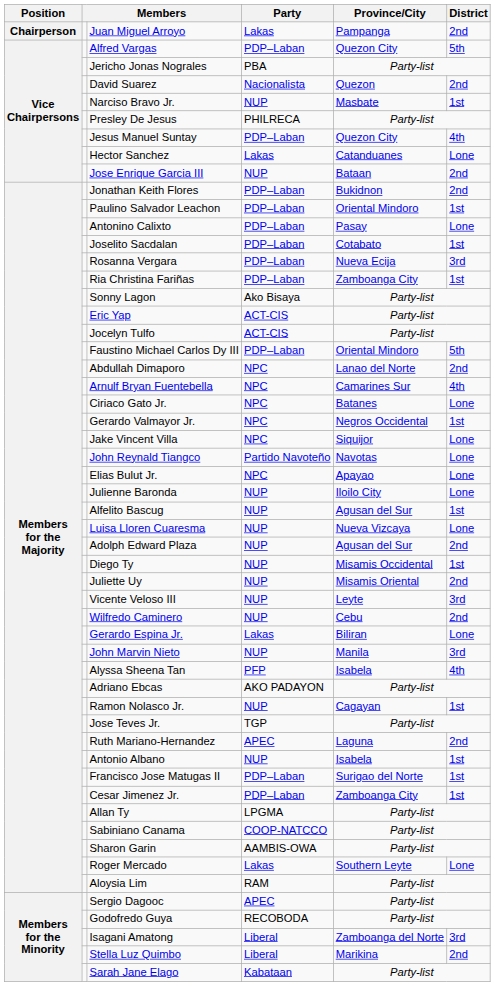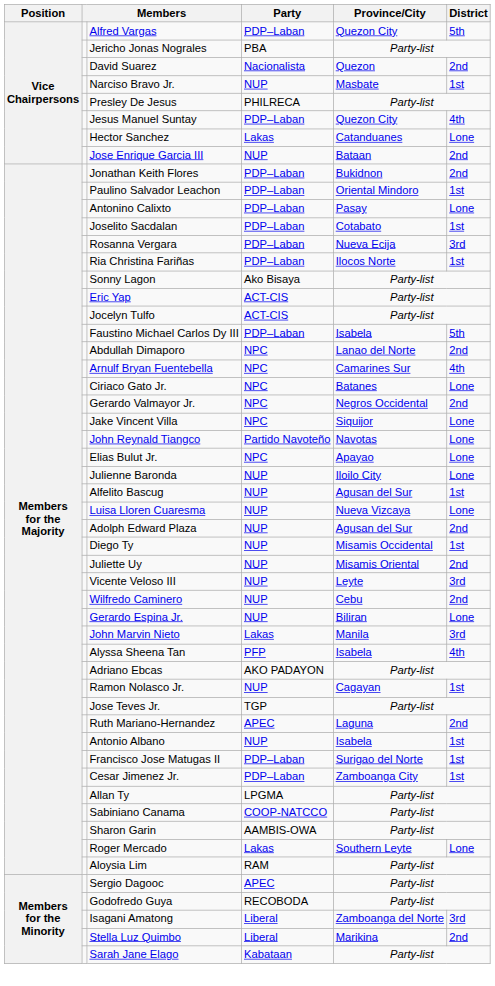 <table class="wikitable" style="font-size: 100%;">
 <tr>
 <th>Position</th>
 <th colspan="2">Members</th>
 <th>Party</th>
 <th>Province/City</th>
 <th>District</th>
-</tr>
-<tr>
-<th>Chairperson</th>
-<td></td>
-<td><a href='#'>Juan Miguel Arroyo</a></td>
-<td><a href='#'>Lakas</a></td>
-<td><a href='#'>Pampanga</a></td>
-<td><a href='#'>2nd</a></td>
 </tr>
 <tr>
 <th rowspan="8">Vice<br>Chairpersons</th>
 <td></td>
 <td><a href='#'>Alfred Vargas</a></td>
 <td><a href='#'>PDP–Laban</a></td>
 <td><a href='#'>Quezon City</a></td>
 <td><a href='#'>5th</a></td>
 </tr>
 <tr>
 <td></td>
 <td>Jericho Jonas Nograles</td>
 <td>PBA</td>
 <td align="center" colspan="2"><em>Party-list</em></td>
 </tr>
 <tr>
 <td></td>
 <td>David Suarez</td>
 <td><a href='#'>Nacionalista</a></td>
 <td><a href='#'>Quezon</a></td>
 <td><a href='#'>2nd</a></td>
 </tr>
 <tr>
 <td></td>
 <td>Narciso Bravo Jr.</td>
 <td><a href='#'>NUP</a></td>
 <td><a href='#'>Masbate</a></td>
 <td><a href='#'>1st</a></td>
 </tr>
 <tr>
 <td></td>
 <td>Presley De Jesus</td>
 <td>PHILRECA</td>
 <td align="center" colspan="2"><em>Party-list</em></td>
 </tr>
 <tr>
 <td></td>
 <td>Jesus Manuel Suntay</td>
 <td><a href='#'>PDP–Laban</a></td>
 <td><a href='#'>Quezon City</a></td>
 <td><a href='#'>4th</a></td>
 </tr>
 <tr>
 <td></td>
 <td>Hector Sanchez</td>
 <td><a href='#'>Lakas</a></td>
 <td><a href='#'>Catanduanes</a></td>
 <td><a href='#'>Lone</a></td>
 </tr>
 <tr>
 <td></td>
 <td><a href='#'>Jose Enrique Garcia III</a></td>
 <td><a href='#'>NUP</a></td>
 <td><a href='#'>Bataan</a></td>
 <td><a href='#'>2nd</a></td>
 </tr>
 <tr>
 <th rowspan="40">Members<br>for the<br>Majority</th>
 <td></td>
 <td>Jonathan Keith Flores</td>
 <td><a href='#'>PDP–Laban</a></td>
 <td><a href='#'>Bukidnon</a></td>
 <td><a href='#'>2nd</a></td>
 </tr>
 <tr>
 <td></td>
 <td>Paulino Salvador Leachon</td>
 <td><a href='#'>PDP–Laban</a></td>
 <td><a href='#'>Oriental Mindoro</a></td>
 <td><a href='#'>1st</a></td>
 </tr>
 <tr>
 <td></td>
 <td>Antonino Calixto</td>
 <td><a href='#'>PDP–Laban</a></td>
 <td><a href='#'>Pasay</a></td>
 <td><a href='#'>Lone</a></td>
 </tr>
 <tr>
 <td></td>
 <td>Joselito Sacdalan</td>
 <td><a href='#'>PDP–Laban</a></td>
 <td><a href='#'>Cotabato</a></td>
 <td><a href='#'>1st</a></td>
 </tr>
 <tr>
 <td></td>
 <td>Rosanna Vergara</td>
 <td><a href='#'>PDP–Laban</a></td>
 <td><a href='#'>Nueva Ecija</a></td>
 <td><a href='#'>3rd</a></td>
 </tr>
 <tr>
 <td></td>
 <td>Ria Christina Fariñas</td>
 <td><a href='#'>PDP–Laban</a></td>
-<td><a href='#'>Zamboanga City</a></td>
+<td><a href='#'>Ilocos Norte</a></td>
 <td><a href='#'>1st</a></td>
 </tr>
 <tr>
 <td></td>
 <td>Sonny Lagon</td>
 <td>Ako Bisaya</td>
 <td align="center" colspan="2"><em>Party-list</em></td>
 </tr>
 <tr>
 <td></td>
 <td><a href='#'>Eric Yap</a></td>
 <td><a href='#'>ACT-CIS</a></td>
 <td align="center" colspan="2"><em>Party-list</em></td>
 </tr>
 <tr>
 <td></td>
 <td>Jocelyn Tulfo</td>
 <td><a href='#'>ACT-CIS</a></td>
 <td align="center" colspan="2"><em>Party-list</em></td>
 </tr>
 <tr>
 <td></td>
 <td>Faustino Michael Carlos Dy III</td>
 <td><a href='#'>PDP–Laban</a></td>
-<td><a href='#'>Oriental Mindoro</a></td>
+<td><a href='#'>Isabela</a></td>
 <td><a href='#'>5th</a></td>
 </tr>
 <tr>
 <td></td>
 <td>Abdullah Dimaporo</td>
 <td><a href='#'>NPC</a></td>
 <td><a href='#'>Lanao del Norte</a></td>
 <td><a href='#'>2nd</a></td>
 </tr>
 <tr>
 <td></td>
 <td><a href='#'>Arnulf Bryan Fuentebella</a></td>
 <td><a href='#'>NPC</a></td>
 <td><a href='#'>Camarines Sur</a></td>
 <td><a href='#'>4th</a></td>
 </tr>
 <tr>
 <td></td>
 <td>Ciriaco Gato Jr.</td>
 <td><a href='#'>NPC</a></td>
 <td><a href='#'>Batanes</a></td>
 <td><a href='#'>Lone</a></td>
 </tr>
 <tr>
 <td></td>
 <td>Gerardo Valmayor Jr.</td>
 <td><a href='#'>NPC</a></td>
 <td><a href='#'>Negros Occidental</a></td>
-<td><a href='#'>1st</a></td>
+<td><a href='#'>2nd</a></td>
 </tr>
 <tr>
 <td></td>
 <td>Jake Vincent Villa</td>
 <td><a href='#'>NPC</a></td>
 <td><a href='#'>Siquijor</a></td>
 <td><a href='#'>Lone</a></td>
 </tr>
 <tr>
 <td></td>
 <td><a href='#'>John Reynald Tiangco</a></td>
 <td><a href='#'>Partido Navoteño</a></td>
 <td><a href='#'>Navotas</a></td>
 <td><a href='#'>Lone</a></td>
 </tr>
 <tr>
 <td></td>
 <td>Elias Bulut Jr.</td>
 <td><a href='#'>NPC</a></td>
 <td><a href='#'>Apayao</a></td>
 <td><a href='#'>Lone</a></td>
 </tr>
 <tr>
 <td></td>
 <td>Julienne Baronda</td>
 <td><a href='#'>NUP</a></td>
 <td><a href='#'>Iloilo City</a></td>
 <td><a href='#'>Lone</a></td>
 </tr>
 <tr>
 <td></td>
 <td>Alfelito Bascug</td>
 <td><a href='#'>NUP</a></td>
 <td><a href='#'>Agusan del Sur</a></td>
 <td><a href='#'>1st</a></td>
 </tr>
 <tr>
 <td></td>
 <td><a href='#'>Luisa Lloren Cuaresma</a></td>
 <td><a href='#'>NUP</a></td>
 <td><a href='#'>Nueva Vizcaya</a></td>
 <td><a href='#'>Lone</a></td>
 </tr>
 <tr>
 <td></td>
 <td>Adolph Edward Plaza</td>
 <td><a href='#'>NUP</a></td>
 <td><a href='#'>Agusan del Sur</a></td>
 <td><a href='#'>2nd</a></td>
 </tr>
 <tr>
 <td></td>
 <td>Diego Ty</td>
 <td><a href='#'>NUP</a></td>
 <td><a href='#'>Misamis Occidental</a></td>
 <td><a href='#'>1st</a></td>
 </tr>
 <tr>
 <td></td>
 <td>Juliette Uy</td>
 <td><a href='#'>NUP</a></td>
 <td><a href='#'>Misamis Oriental</a></td>
 <td><a href='#'>2nd</a></td>
 </tr>
 <tr>
 <td></td>
 <td>Vicente Veloso III</td>
 <td><a href='#'>NUP</a></td>
 <td><a href='#'>Leyte</a></td>
 <td><a href='#'>3rd</a></td>
 </tr>
 <tr>
 <td></td>
 <td><a href='#'>Wilfredo Caminero</a></td>
 <td><a href='#'>NUP</a></td>
 <td><a href='#'>Cebu</a></td>
 <td><a href='#'>2nd</a></td>
 </tr>
 <tr>
 <td></td>
 <td><a href='#'>Gerardo Espina Jr.</a></td>
-<td><a href='#'>Lakas</a></td>
+<td><a href='#'>NUP</a></td>
 <td><a href='#'>Biliran</a></td>
 <td><a href='#'>Lone</a></td>
 </tr>
 <tr>
 <td></td>
 <td><a href='#'>John Marvin Nieto</a></td>
-<td><a href='#'>NUP</a></td>
+<td><a href='#'>Lakas</a></td>
 <td><a href='#'>Manila</a></td>
 <td><a href='#'>3rd</a></td>
 </tr>
 <tr>
 <td></td>
 <td>Alyssa Sheena Tan</td>
 <td><a href='#'>PFP</a></td>
 <td><a href='#'>Isabela</a></td>
 <td><a href='#'>4th</a></td>
 </tr>
 <tr>
 <td></td>
 <td>Adriano Ebcas</td>
 <td>AKO PADAYON</td>
 <td align="center" colspan="2"><em>Party-list</em></td>
 </tr>
 <tr>
 <td></td>
 <td>Ramon Nolasco Jr.</td>
 <td><a href='#'>NUP</a></td>
 <td><a href='#'>Cagayan</a></td>
 <td><a href='#'>1st</a></td>
 </tr>
 <tr>
 <td></td>
 <td>Jose Teves Jr.</td>
 <td>TGP</td>
 <td align="center" colspan="2"><em>Party-list</em></td>
 </tr>
 <tr>
 <td></td>
 <td>Ruth Mariano-Hernandez</td>
 <td><a href='#'>APEC</a></td>
 <td><a href='#'>Laguna</a></td>
 <td><a href='#'>2nd</a></td>
 </tr>
 <tr>
 <td></td>
 <td>Antonio Albano</td>
 <td><a href='#'>NUP</a></td>
 <td><a href='#'>Isabela</a></td>
 <td><a href='#'>1st</a></td>
 </tr>
 <tr>
 <td></td>
 <td>Francisco Jose Matugas II</td>
 <td><a href='#'>PDP–Laban</a></td>
 <td><a href='#'>Surigao del Norte</a></td>
 <td><a href='#'>1st</a></td>
 </tr>
 <tr>
 <td></td>
 <td>Cesar Jimenez Jr.</td>
 <td><a href='#'>PDP–Laban</a></td>
 <td><a href='#'>Zamboanga City</a></td>
 <td><a href='#'>1st</a></td>
 </tr>
 <tr>
 <td></td>
 <td>Allan Ty</td>
 <td>LPGMA</td>
 <td align="center" colspan="2"><em>Party-list</em></td>
 </tr>
 <tr>
 <td></td>
 <td>Sabiniano Canama</td>
 <td><a href='#'>COOP-NATCCO</a></td>
 <td align="center" colspan="2"><em>Party-list</em></td>
 </tr>
 <tr>
 <td></td>
 <td>Sharon Garin</td>
 <td>AAMBIS-OWA</td>
 <td align="center" colspan="2"><em>Party-list</em></td>
 </tr>
 <tr>
 <td></td>
 <td>Roger Mercado</td>
 <td><a href='#'>Lakas</a></td>
 <td><a href='#'>Southern Leyte</a></td>
 <td><a href='#'>Lone</a></td>
 </tr>
 <tr>
 <td></td>
 <td>Aloysia Lim</td>
 <td>RAM</td>
 <td align="center" colspan="2"><em>Party-list</em></td>
 </tr>
 <tr>
 <th rowspan="5">Members<br>for the<br>Minority</th>
 <td></td>
 <td>Sergio Dagooc</td>
 <td><a href='#'>APEC</a></td>
 <td align="center" colspan="2"><em>Party-list</em></td>
 </tr>
 <tr>
 <td></td>
 <td>Godofredo Guya</td>
 <td>RECOBODA</td>
 <td align="center" colspan="2"><em>Party-list</em></td>
 </tr>
 <tr>
 <td></td>
 <td>Isagani Amatong</td>
 <td><a href='#'>Liberal</a></td>
 <td><a href='#'>Zamboanga del Norte</a></td>
 <td><a href='#'>3rd</a></td>
 </tr>
 <tr>
 <td></td>
 <td><a href='#'>Stella Luz Quimbo</a></td>
 <td><a href='#'>Liberal</a></td>
 <td><a href='#'>Marikina</a></td>
 <td><a href='#'>2nd</a></td>
 </tr>
 <tr>
 <td></td>
 <td><a href='#'>Sarah Jane Elago</a></td>
 <td><a href='#'>Kabataan</a></td>
 <td align="center" colspan="2"><em>Party-list</em></td>
 </tr>
 </table>
